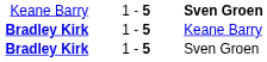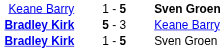 <table style="text-align:center">
 <tr>
 <th width=223></th>
 <th width=100></th>
 <th width=223></th>
 </tr>
 <tr>
 <td align=right><a href='#'>Keane Barry</a> </td>
 <td>1 - <strong>5</strong></td>
 <td align=left> <strong>Sven Groen</strong></td>
 </tr>
 <tr>
 <td align=right><strong><a href='#'>Bradley Kirk</a></strong> </td>
-<td>1 - <strong>5</strong></td>
+<td><strong>5</strong> - 3</td>
 <td align=left> <a href='#'>Keane Barry</a></td>
 </tr>
 <tr>
 <td align=right><strong><a href='#'>Bradley Kirk</a></strong> </td>
 <td>1 - <strong>5</strong></td>
 <td align=left> Sven Groen</td>
 </tr>
 </table>
